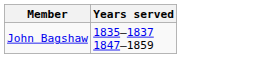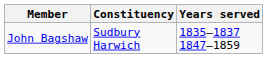 <table class="wikitable">
 <tr>
 <th>Member</th>
+<th>Constituency</th>
 <th>Years served</th>
 </tr>
 <tr>
 <td><a href='#'>John Bagshaw</a></td>
+<td><a href='#'>Sudbury</a><br><a href='#'>Harwich</a></td>
 <td><a href='#'>1835</a>–<a href='#'>1837</a><br><a href='#'>1847</a>–1859</td>
 </tr>
 </table>
